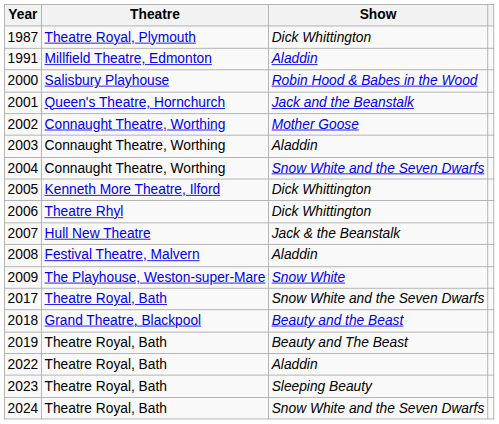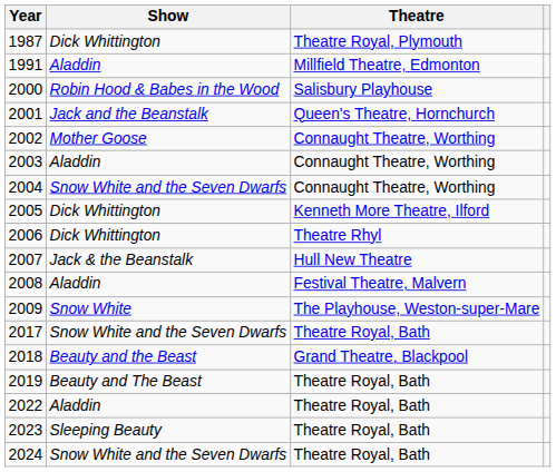 <table class="wikitable sortable">
 <tr>
 <th>Year</th>
+<th>Show</th>
 <th>Theatre</th>
-<th>Show</th>
 <th scope=col class=unsortable></th>
 </tr>
 <tr>
 <td>1987</td>
+<td><em>Dick Whittington</em></td>
 <td><a href='#'>Theatre Royal, Plymouth</a></td>
-<td><em>Dick Whittington</em></td>
 <td></td>
 </tr>
 <tr>
 <td>1991</td>
+<td><em><a href='#'>Aladdin</a></em></td>
 <td><a href='#'>Millfield Theatre, Edmonton</a></td>
-<td><em><a href='#'>Aladdin</a></em></td>
 <td></td>
 </tr>
 <tr>
 <td>2000</td>
+<td><em><a href='#'>Robin Hood & Babes in the Wood</a></em></td>
 <td><a href='#'>Salisbury Playhouse</a></td>
-<td><em><a href='#'>Robin Hood & Babes in the Wood</a></em></td>
 <td></td>
 </tr>
 <tr>
 <td>2001</td>
+<td><em><a href='#'>Jack and the Beanstalk</a></em></td>
 <td><a href='#'>Queen's Theatre, Hornchurch</a></td>
-<td><em><a href='#'>Jack and the Beanstalk</a></em></td>
 <td></td>
 </tr>
 <tr>
 <td>2002</td>
+<td><em><a href='#'>Mother Goose</a></em></td>
 <td><a href='#'>Connaught Theatre, Worthing</a></td>
-<td><em><a href='#'>Mother Goose</a></em></td>
 <td></td>
 </tr>
 <tr>
 <td>2003</td>
+<td><em>Aladdin</em></td>
 <td>Connaught Theatre, Worthing</td>
-<td><em>Aladdin</em></td>
 <td></td>
 </tr>
 <tr>
 <td>2004</td>
+<td><em><a href='#'>Snow White and the Seven Dwarfs</a></em></td>
 <td>Connaught Theatre, Worthing</td>
-<td><em><a href='#'>Snow White and the Seven Dwarfs</a></em></td>
 <td></td>
 </tr>
 <tr>
 <td>2005</td>
+<td><em>Dick Whittington</em></td>
 <td><a href='#'>Kenneth More Theatre, Ilford</a></td>
-<td><em>Dick Whittington</em></td>
 <td></td>
 </tr>
 <tr>
 <td>2006</td>
+<td><em>Dick Whittington</em></td>
 <td><a href='#'>Theatre Rhyl</a></td>
-<td><em>Dick Whittington</em></td>
 <td></td>
 </tr>
 <tr>
 <td>2007</td>
+<td><em>Jack & the Beanstalk</em></td>
 <td><a href='#'>Hull New Theatre</a></td>
-<td><em>Jack & the Beanstalk</em></td>
 <td></td>
 </tr>
 <tr>
 <td>2008</td>
+<td><em>Aladdin</em></td>
 <td><a href='#'>Festival Theatre, Malvern</a></td>
-<td><em>Aladdin</em></td>
 <td></td>
 </tr>
 <tr>
 <td>2009</td>
+<td><em><a href='#'>Snow White</a></em></td>
 <td><a href='#'>The Playhouse, Weston-super-Mare</a></td>
-<td><em><a href='#'>Snow White</a></em></td>
 <td></td>
 </tr>
 <tr>
 <td>2017</td>
+<td><em>Snow White and the Seven Dwarfs</em></td>
 <td><a href='#'>Theatre Royal, Bath</a></td>
-<td><em>Snow White and the Seven Dwarfs</em></td>
 <td></td>
 </tr>
 <tr>
 <td>2018</td>
+<td><em><a href='#'>Beauty and the Beast</a></em></td>
 <td><a href='#'>Grand Theatre, Blackpool</a></td>
-<td><em><a href='#'>Beauty and the Beast</a></em></td>
 <td></td>
 </tr>
 <tr>
 <td>2019</td>
+<td><em>Beauty and The Beast</em></td>
 <td>Theatre Royal, Bath</td>
-<td><em>Beauty and The Beast</em></td>
 <td></td>
 </tr>
 <tr>
 <td>2022</td>
+<td><em>Aladdin</em></td>
 <td>Theatre Royal, Bath</td>
-<td><em>Aladdin</em></td>
 <td></td>
 </tr>
 <tr>
 <td>2023</td>
+<td><em>Sleeping Beauty</em></td>
 <td>Theatre Royal, Bath</td>
-<td><em>Sleeping Beauty</em></td>
 <td></td>
 </tr>
 <tr>
 <td>2024</td>
+<td><em>Snow White and the Seven Dwarfs</em></td>
 <td>Theatre Royal, Bath</td>
-<td><em>Snow White and the Seven Dwarfs</em></td>
 <td></td>
 </tr>
 </table>
